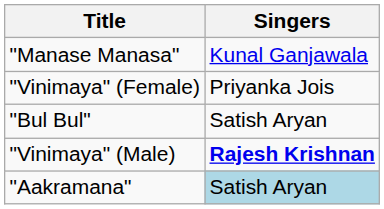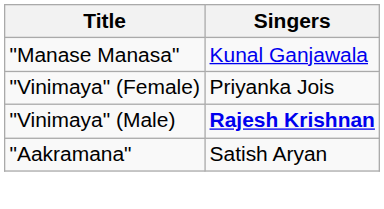 <table class="wikitable sortable">
 <tr>
 <th>Title</th>
 <th>Singers</th>
 </tr>
 <tr>
 <td>"Manase Manasa"</td>
 <td><a href='#'>Kunal Ganjawala</a></td>
 </tr>
 <tr>
 <td>"Vinimaya" (Female)</td>
 <td>Priyanka Jois</td>
 </tr>
 <tr>
-<td>"Bul Bul"</td>
-<td>Satish Aryan</td>
-</tr>
-<tr>
 <td>"Vinimaya" (Male)</td>
 <td><strong><a href='#'>Rajesh Krishnan</a></strong></td>
 </tr>
 <tr>
 <td>"Aakramana"</td>
-<td style="background: lightblue;">Satish Aryan</td>
+<td>Satish Aryan</td>
 </tr>
 </table>
